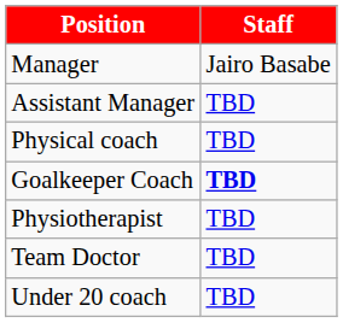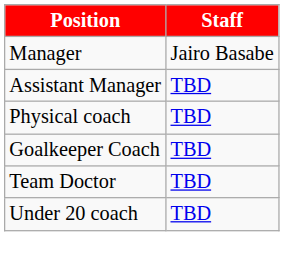 <table class="wikitable">
 <tr>
 <th style="color:White; background:#ff0000;">Position</th>
 <th style="color:White; background:#ff0000;">Staff</th>
 </tr>
 <tr>
 <td>Manager</td>
 <td> Jairo Basabe</td>
 </tr>
 <tr>
 <td>Assistant Manager</td>
 <td> <a href='#'>TBD</a></td>
 </tr>
 <tr>
 <td>Physical coach</td>
 <td> <a href='#'>TBD</a></td>
 </tr>
 <tr>
 <td>Goalkeeper Coach</td>
-<td><strong> <a href='#'>TBD</a></strong></td>
-</tr>
-<tr>
-<td>Physiotherapist</td>
 <td> <a href='#'>TBD</a></td>
 </tr>
 <tr>
 <td>Team Doctor</td>
 <td> <a href='#'>TBD</a></td>
 </tr>
 <tr>
 <td>Under 20 coach</td>
 <td> <a href='#'>TBD</a></td>
 </tr>
 </table>
